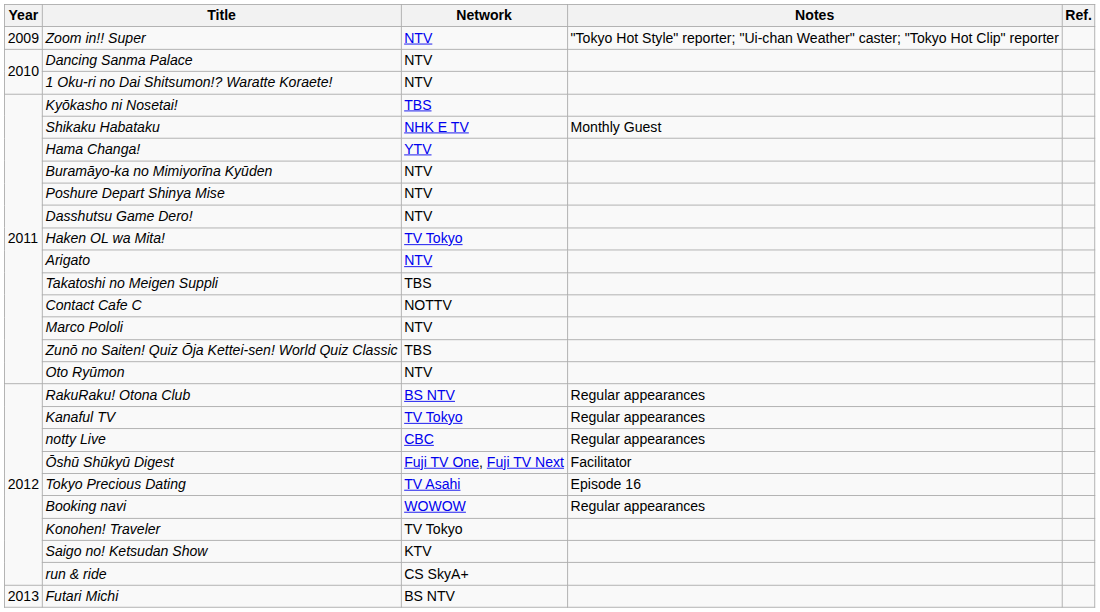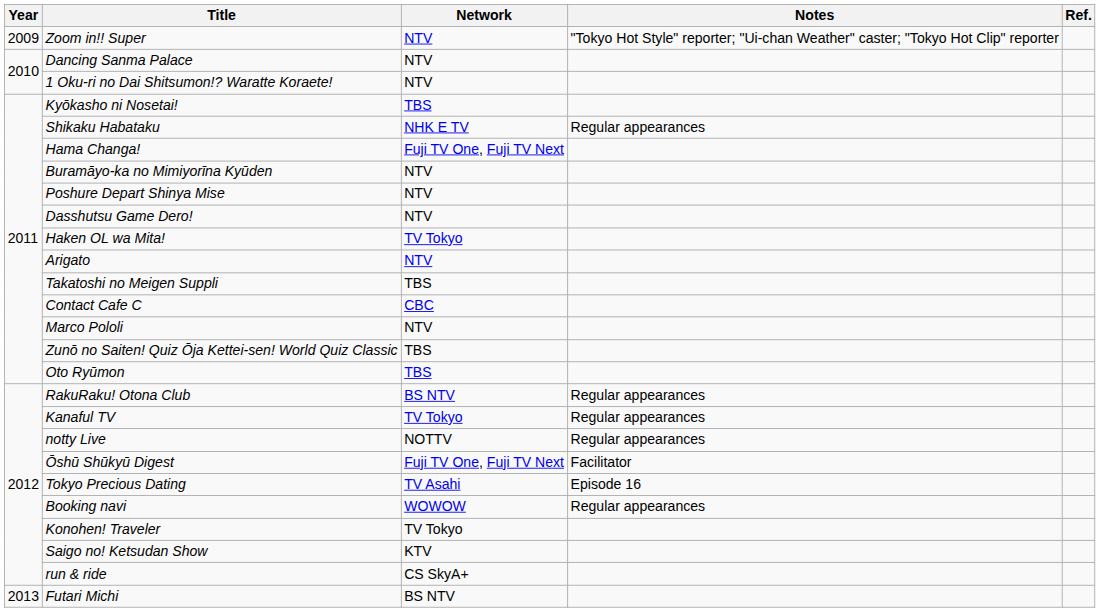 <table class="wikitable">
 <tr>
 <th>Year</th>
 <th>Title</th>
 <th>Network</th>
 <th>Notes</th>
 <th>Ref.</th>
 </tr>
 <tr>
 <td>2009</td>
 <td><em>Zoom in!! Super</em></td>
 <td><a href='#'>NTV</a></td>
 <td>"Tokyo Hot Style" reporter; "Ui-chan Weather" caster; "Tokyo Hot Clip" reporter</td>
 <td></td>
 </tr>
 <tr>
 <td rowspan="2">2010</td>
 <td><em>Dancing Sanma Palace</em></td>
 <td>NTV</td>
 <td></td>
 <td></td>
 </tr>
 <tr>
 <td><em>1 Oku-ri no Dai Shitsumon!? Waratte Koraete!</em></td>
 <td>NTV</td>
 <td></td>
 <td></td>
 </tr>
 <tr>
 <td rowspan="13">2011</td>
 <td><em>Kyōkasho ni Nosetai!</em></td>
 <td><a href='#'>TBS</a></td>
 <td></td>
 <td></td>
 </tr>
 <tr>
 <td><em>Shikaku Habataku</em></td>
 <td><a href='#'>NHK E TV</a></td>
-<td>Monthly Guest</td>
+<td>Regular appearances</td>
 <td></td>
 </tr>
 <tr>
 <td><em>Hama Changa!</em></td>
-<td><a href='#'>YTV</a></td>
+<td><a href='#'>Fuji TV One</a>, <a href='#'>Fuji TV Next</a></td>
 <td></td>
 <td></td>
 </tr>
 <tr>
 <td><em>Buramāyo-ka no Mimiyorīna Kyūden</em></td>
 <td>NTV</td>
 <td></td>
 <td></td>
 </tr>
 <tr>
 <td><em>Poshure Depart Shinya Mise</em></td>
 <td>NTV</td>
 <td></td>
 <td></td>
 </tr>
 <tr>
 <td><em>Dasshutsu Game Dero!</em></td>
 <td>NTV</td>
 <td></td>
 <td></td>
 </tr>
 <tr>
 <td><em>Haken OL wa Mita!</em></td>
 <td><a href='#'>TV Tokyo</a></td>
 <td></td>
 <td></td>
 </tr>
 <tr>
 <td><em>Arigato</em></td>
 <td><a href='#'>NTV</a></td>
 <td></td>
 <td></td>
 </tr>
 <tr>
 <td><em>Takatoshi no Meigen Suppli</em></td>
 <td>TBS</td>
 <td></td>
 <td></td>
 </tr>
 <tr>
 <td><em>Contact Cafe C</em></td>
-<td>NOTTV</td>
+<td><a href='#'>CBC</a></td>
 <td></td>
 <td></td>
 </tr>
 <tr>
 <td><em>Marco Pololi</em></td>
 <td>NTV</td>
 <td></td>
 <td></td>
 </tr>
 <tr>
 <td><em>Zunō no Saiten! Quiz Ōja Kettei-sen! World Quiz Classic</em></td>
 <td>TBS</td>
 <td></td>
 <td></td>
 </tr>
 <tr>
 <td><em>Oto Ryūmon</em></td>
-<td>NTV</td>
+<td><a href='#'>TBS</a></td>
 <td></td>
 <td></td>
 </tr>
 <tr>
 <td rowspan="9">2012</td>
 <td><em>RakuRaku! Otona Club</em></td>
 <td><a href='#'>BS NTV</a></td>
 <td>Regular appearances</td>
 <td></td>
 </tr>
 <tr>
 <td><em>Kanaful TV</em></td>
 <td><a href='#'>TV Tokyo</a></td>
 <td>Regular appearances</td>
 <td></td>
 </tr>
 <tr>
 <td><em>notty Live</em></td>
-<td><a href='#'>CBC</a></td>
+<td>NOTTV</td>
 <td>Regular appearances</td>
 <td></td>
 </tr>
 <tr>
 <td><em>Ōshū Shūkyū Digest</em></td>
 <td><a href='#'>Fuji TV One</a>, <a href='#'>Fuji TV Next</a></td>
 <td>Facilitator</td>
 <td></td>
 </tr>
 <tr>
 <td><em>Tokyo Precious Dating</em></td>
 <td><a href='#'>TV Asahi</a></td>
 <td>Episode 16</td>
 <td></td>
 </tr>
 <tr>
 <td><em>Booking navi</em></td>
 <td><a href='#'>WOWOW</a></td>
 <td>Regular appearances</td>
 <td></td>
 </tr>
 <tr>
 <td><em>Konohen! Traveler</em></td>
 <td>TV Tokyo</td>
 <td></td>
 <td></td>
 </tr>
 <tr>
 <td><em>Saigo no! Ketsudan Show</em></td>
 <td>KTV</td>
 <td></td>
 <td></td>
 </tr>
 <tr>
 <td><em>run & ride</em></td>
 <td>CS SkyA+</td>
 <td></td>
 <td></td>
 </tr>
 <tr>
 <td>2013</td>
 <td><em>Futari Michi</em></td>
 <td>BS NTV</td>
 <td></td>
 <td></td>
 </tr>
 </table>
